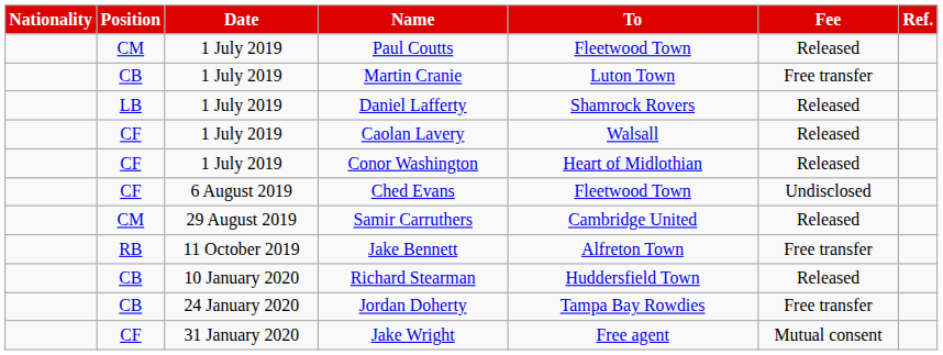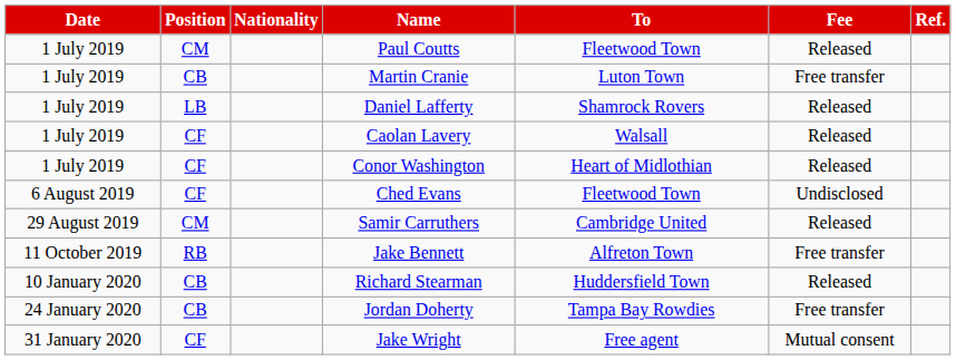 <table class="wikitable"  style="text-align:center; font-size:90%; ">
 <tr>
+<th style="background:#DD0000; color:#FFFFFF; width:120px;">Date</th>
+<th style="background:#DD0000; color:#FFFFFF; width:50px;">Position</th>
 <th style="background:#DD0000; color:#FFFFFF; width:50px;">Nationality</th>
-<th style="background:#DD0000; color:#FFFFFF; width:50px;">Position</th>
-<th style="background:#DD0000; color:#FFFFFF; width:120px;">Date</th>
 <th style="background:#DD0000; color:#FFFFFF; width:150px;">Name</th>
 <th style="background:#DD0000; color:#FFFFFF; width:200px;">To</th>
 <th style="background:#DD0000; color:#FFFFFF; width:110px;">Fee</th>
 <th style="background:#DD0000; color:#FFFFFF; width:25px;">Ref.</th>
 </tr>
 <tr>
+<td>1 July 2019</td>
+<td><a href='#'>CM</a></td>
 <td></td>
-<td><a href='#'>CM</a></td>
-<td>1 July 2019</td>
 <td><a href='#'>Paul Coutts</a></td>
 <td> <a href='#'>Fleetwood Town</a></td>
 <td>Released</td>
 <td></td>
 </tr>
 <tr>
+<td>1 July 2019</td>
+<td><a href='#'>CB</a></td>
 <td></td>
-<td><a href='#'>CB</a></td>
-<td>1 July 2019</td>
 <td><a href='#'>Martin Cranie</a></td>
 <td> <a href='#'>Luton Town</a></td>
 <td>Free transfer</td>
 <td></td>
 </tr>
 <tr>
+<td>1 July 2019</td>
+<td><a href='#'>LB</a></td>
 <td></td>
-<td><a href='#'>LB</a></td>
-<td>1 July 2019</td>
 <td><a href='#'>Daniel Lafferty</a></td>
 <td> <a href='#'>Shamrock Rovers</a></td>
 <td>Released</td>
 <td></td>
 </tr>
 <tr>
+<td>1 July 2019</td>
+<td><a href='#'>CF</a></td>
 <td></td>
-<td><a href='#'>CF</a></td>
-<td>1 July 2019</td>
 <td><a href='#'>Caolan Lavery</a></td>
 <td> <a href='#'>Walsall</a></td>
 <td>Released</td>
 <td></td>
 </tr>
 <tr>
+<td>1 July 2019</td>
+<td><a href='#'>CF</a></td>
 <td></td>
-<td><a href='#'>CF</a></td>
-<td>1 July 2019</td>
 <td><a href='#'>Conor Washington</a></td>
 <td> <a href='#'>Heart of Midlothian</a></td>
 <td>Released</td>
 <td></td>
 </tr>
 <tr>
+<td>6 August 2019</td>
+<td><a href='#'>CF</a></td>
 <td></td>
-<td><a href='#'>CF</a></td>
-<td>6 August 2019</td>
 <td><a href='#'>Ched Evans</a></td>
 <td> <a href='#'>Fleetwood Town</a></td>
 <td>Undisclosed</td>
 <td></td>
 </tr>
 <tr>
+<td>29 August 2019</td>
+<td><a href='#'>CM</a></td>
 <td></td>
-<td><a href='#'>CM</a></td>
-<td>29 August 2019</td>
 <td><a href='#'>Samir Carruthers</a></td>
 <td> <a href='#'>Cambridge United</a></td>
 <td>Released</td>
 <td></td>
 </tr>
 <tr>
+<td>11 October 2019</td>
+<td><a href='#'>RB</a></td>
 <td></td>
-<td><a href='#'>RB</a></td>
-<td>11 October 2019</td>
 <td><a href='#'>Jake Bennett</a></td>
 <td> <a href='#'>Alfreton Town</a></td>
 <td>Free transfer</td>
 <td></td>
 </tr>
 <tr>
+<td>10 January 2020</td>
+<td><a href='#'>CB</a></td>
 <td></td>
-<td><a href='#'>CB</a></td>
-<td>10 January 2020</td>
 <td><a href='#'>Richard Stearman</a></td>
 <td> <a href='#'>Huddersfield Town</a></td>
 <td>Released</td>
 <td></td>
 </tr>
 <tr>
+<td>24 January 2020</td>
+<td><a href='#'>CB</a></td>
 <td></td>
-<td><a href='#'>CB</a></td>
-<td>24 January 2020</td>
 <td><a href='#'>Jordan Doherty</a></td>
 <td> <a href='#'>Tampa Bay Rowdies</a></td>
 <td>Free transfer</td>
 <td></td>
 </tr>
 <tr>
+<td>31 January 2020</td>
+<td><a href='#'>CF</a></td>
 <td></td>
-<td><a href='#'>CF</a></td>
-<td>31 January 2020</td>
 <td><a href='#'>Jake Wright</a></td>
 <td> <a href='#'>Free agent</a></td>
 <td>Mutual consent</td>
 <td></td>
 </tr>
 </table>
